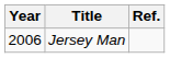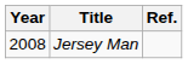 <table class="wikitable">
 <tr>
 <th>Year</th>
 <th>Title</th>
 <th>Ref.</th>
 </tr>
 <tr>
-<td>2006</td>
+<td>2008</td>
 <td><em>Jersey Man</em></td>
 <td></td>
 </tr>
 </table>
